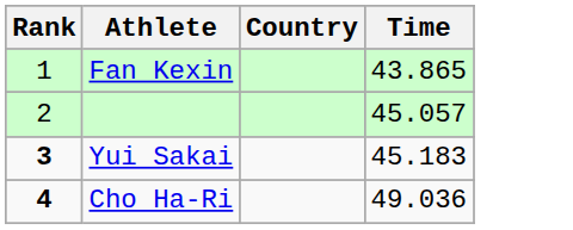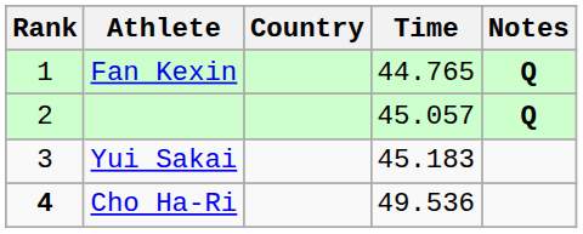 <table class="wikitable sortable" style="text-align:center">
 <tr>
 <th>Rank</th>
 <th>Athlete</th>
 <th>Country</th>
 <th>Time</th>
+<th>Notes</th>
 </tr>
 <tr bgcolor="#ccffcc">
 <td>1</td>
 <td align=left><a href='#'>Fan Kexin</a></td>
 <td align=left></td>
-<td>43.865</td>
+<td>44.765</td>
+<td><strong>Q</strong></td>
 </tr>
 <tr bgcolor="#ccffcc">
 <td>2</td>
 <td align=left></td>
 <td align=left></td>
 <td>45.057</td>
+<td><strong>Q</strong></td>
 </tr>
 <tr>
-<td><strong>3</strong></td>
+<td>3</td>
 <td align=left><a href='#'>Yui Sakai</a></td>
 <td align=left></td>
 <td>45.183</td>
+<td></td>
 </tr>
 <tr>
 <td><strong>4</strong></td>
 <td align=left><a href='#'>Cho Ha-Ri</a></td>
 <td align=left></td>
-<td>49.036</td>
+<td>49.536</td>
+<td></td>
 </tr>
 </table>
